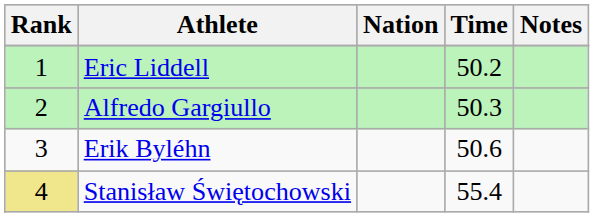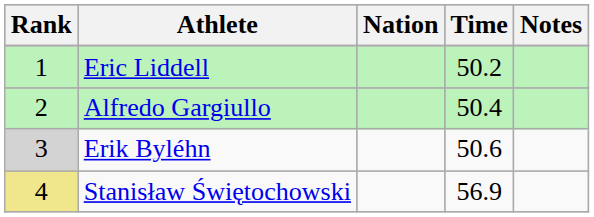 <table class="wikitable sortable" style="text-align:center">
 <tr>
 <th>Rank</th>
 <th>Athlete</th>
 <th>Nation</th>
 <th>Time</th>
 <th>Notes</th>
 </tr>
 <tr>
 </tr>
 <tr bgcolor=bbf3bb>
 <td>1</td>
 <td align=left><a href='#'>Eric Liddell</a></td>
 <td align=left></td>
 <td>50.2</td>
 <td></td>
 </tr>
 <tr bgcolor=bbf3bb>
 <td>2</td>
 <td align=left><a href='#'>Alfredo Gargiullo</a></td>
 <td align=left></td>
-<td>50.3</td>
+<td>50.4</td>
 <td></td>
 </tr>
 <tr>
-<td>3</td>
+<td style="background: lightgrey;">3</td>
 <td align=left><a href='#'>Erik Byléhn</a></td>
 <td align=left></td>
 <td>50.6</td>
 <td></td>
 </tr>
 <tr>
 <td style="background: khaki;">4</td>
 <td align=left><a href='#'>Stanisław Świętochowski</a></td>
 <td align=left></td>
-<td>55.4</td>
+<td>56.9</td>
 <td></td>
 </tr>
 </table>
